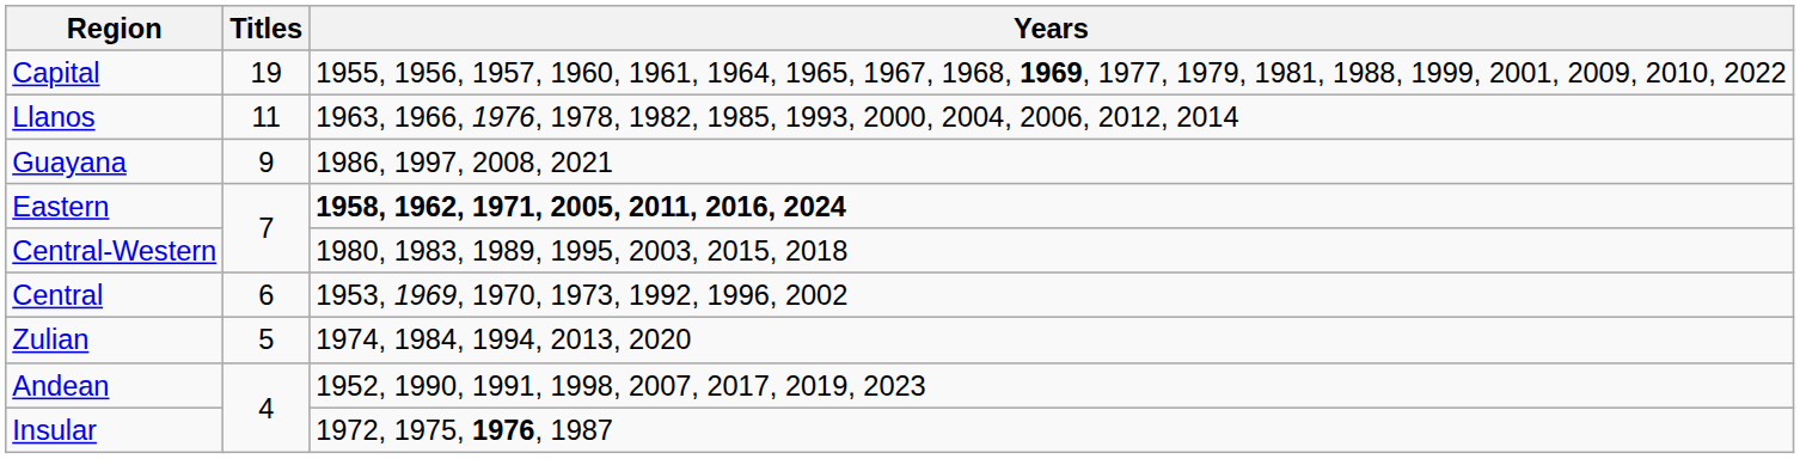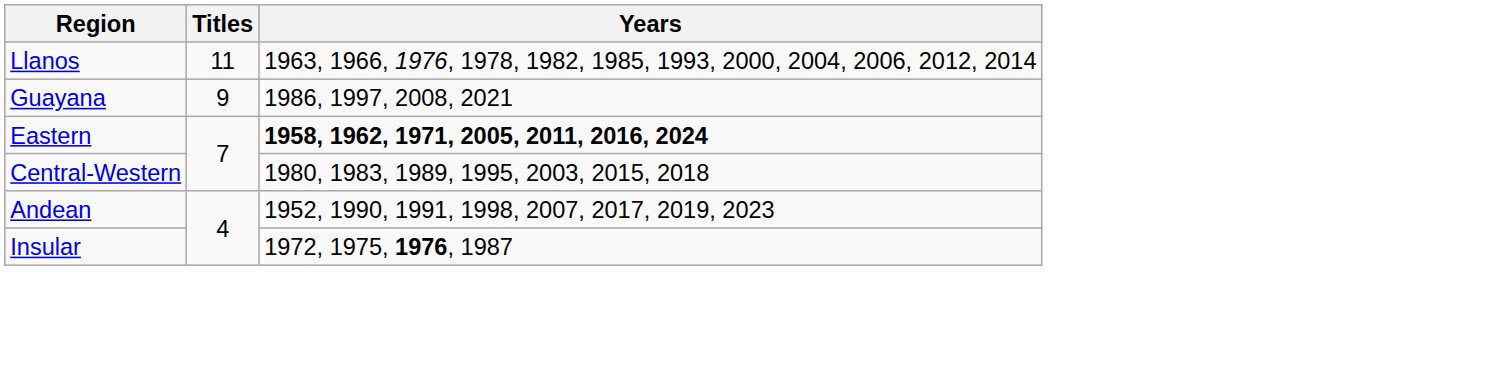 <table class="wikitable sortable" style="font-size: 95%;">
 <tr>
 <th>Region</th>
 <th>Titles</th>
 <th>Years</th>
-</tr>
-<tr>
-<td><a href='#'>Capital</a></td>
-<td style="text-align:center;">19</td>
-<td>1955, 1956, 1957, 1960, 1961, 1964, 1965, 1967, 1968, <strong>1969</strong>, 1977, 1979, 1981, 1988, 1999, 2001, 2009, 2010, 2022</td>
 </tr>
 <tr>
 <td><a href='#'>Llanos</a></td>
 <td style="text-align:center;">11</td>
 <td>1963, 1966, <em>1976</em>, 1978, 1982, 1985, 1993, 2000, 2004, 2006, 2012, 2014</td>
 </tr>
 <tr>
 <td><a href='#'>Guayana</a></td>
 <td style="text-align:center;">9</td>
 <td>1986, 1997, 2008, 2021</td>
 </tr>
 <tr>
 <td><a href='#'>Eastern</a></td>
 <td rowspan="2" style="text-align:center;">7</td>
 <td><strong>1958, 1962, 1971, 2005, 2011, 2016, 2024</strong></td>
 </tr>
 <tr>
 <td><a href='#'>Central-Western</a></td>
 <td>1980, 1983, 1989, 1995, 2003, 2015, 2018</td>
 </tr>
 <tr>
-<td><a href='#'>Central</a></td>
-<td style="text-align:center;">6</td>
-<td>1953, <em>1969</em>, 1970, 1973, 1992, 1996, 2002</td>
-</tr>
-<tr>
-<td><a href='#'>Zulian</a></td>
-<td style="text-align:center;">5</td>
-<td>1974, 1984, 1994, 2013, 2020</td>
-</tr>
-<tr>
 <td><a href='#'>Andean</a></td>
 <td rowspan="2" style="text-align:center;">4</td>
 <td>1952, 1990, 1991, 1998, 2007, 2017, 2019, 2023</td>
 </tr>
 <tr>
 <td><a href='#'>Insular</a></td>
 <td>1972, 1975, <strong>1976</strong>, 1987</td>
 </tr>
 </table>
